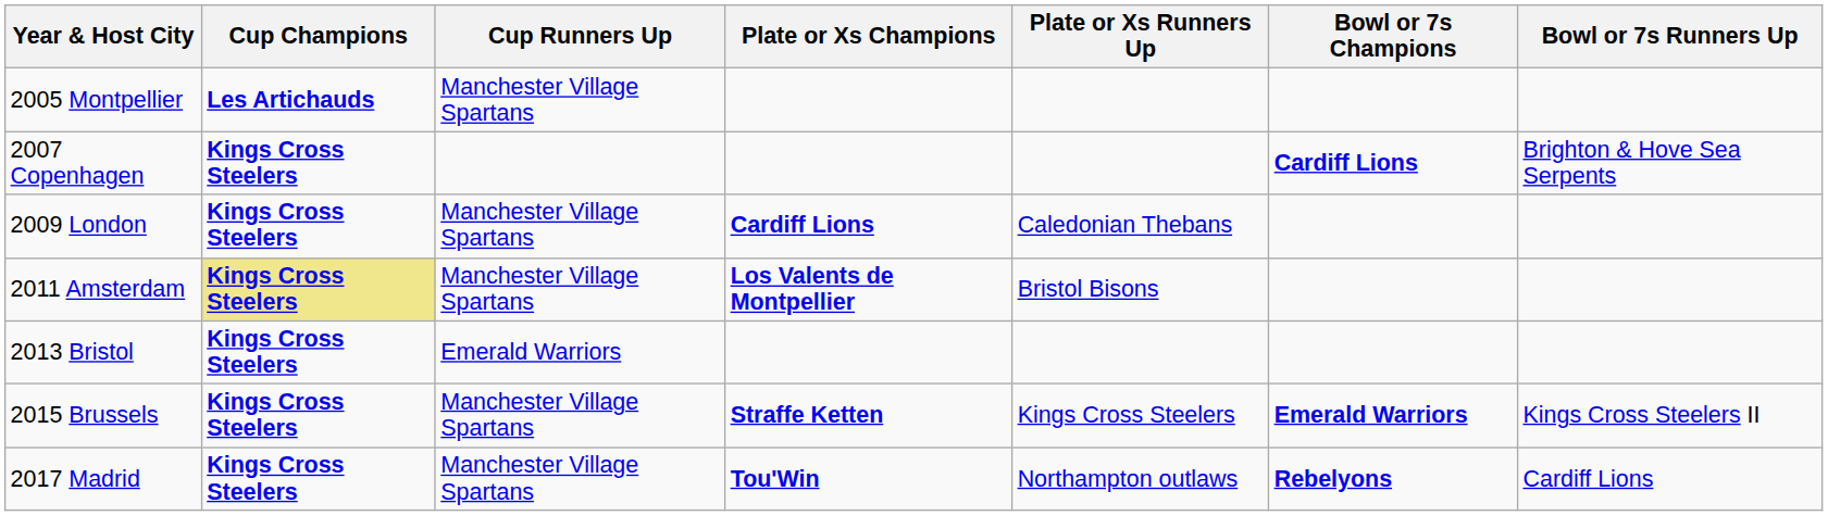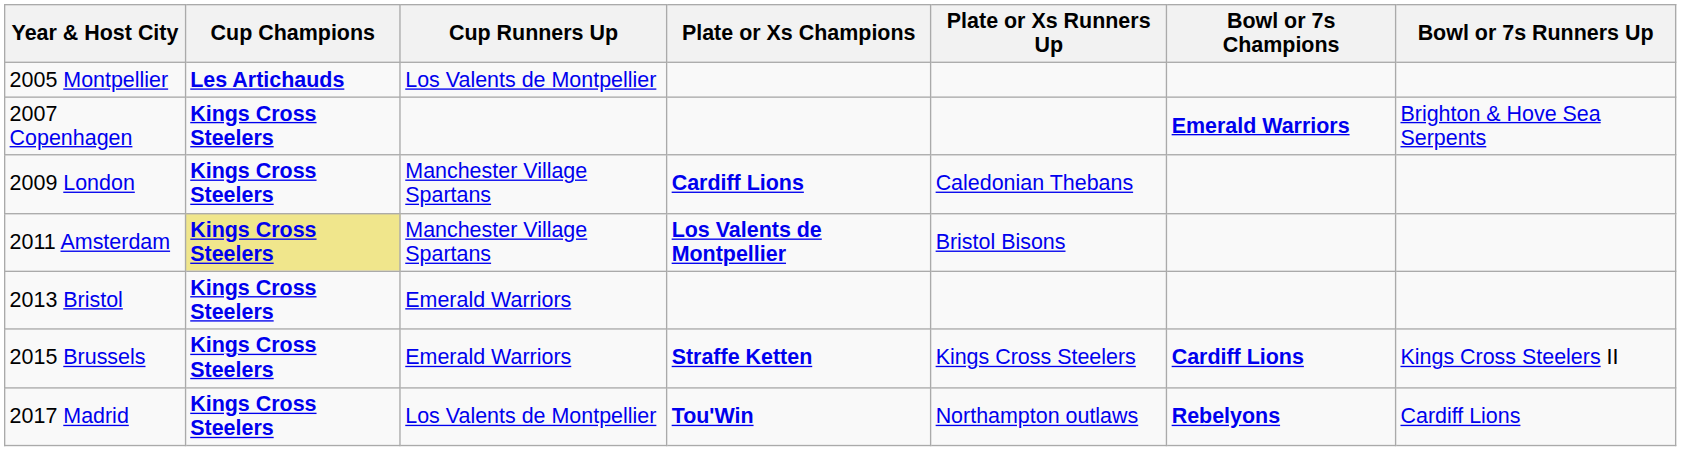 <table class="wikitable plainrowheaders sortable">
 <tr>
 <th style="width:%;">Year & Host City</th>
 <th style="width:%;">Cup Champions</th>
 <th style="width:%;">Cup Runners Up</th>
 <th style="width:%;">Plate or Xs Champions</th>
 <th style="width:%;">Plate or Xs Runners Up</th>
 <th style="width:%;">Bowl or 7s Champions</th>
 <th style="width:%;">Bowl or 7s Runners Up</th>
 </tr>
 <tr>
 <td>2005  <a href='#'>Montpellier</a></td>
 <td> <strong><a href='#'>Les Artichauds</a></strong></td>
-<td> <a href='#'>Manchester Village Spartans</a></td>
+<td> <a href='#'>Los Valents de Montpellier</a></td>
 <td></td>
 <td></td>
 <td></td>
 <td></td>
 </tr>
 <tr>
 <td>2007  <a href='#'>Copenhagen</a></td>
 <td> <strong><a href='#'>Kings Cross Steelers</a></strong></td>
 <td></td>
 <td></td>
 <td></td>
-<td> <strong><a href='#'>Cardiff Lions</a></strong></td>
+<td> <strong><a href='#'>Emerald Warriors</a></strong></td>
 <td> <a href='#'>Brighton & Hove Sea Serpents</a></td>
 </tr>
 <tr>
 <td>2009  <a href='#'>London</a></td>
 <td> <strong><a href='#'>Kings Cross Steelers</a></strong></td>
 <td> <a href='#'>Manchester Village Spartans</a></td>
 <td> <strong><a href='#'>Cardiff Lions</a></strong></td>
 <td> <a href='#'>Caledonian Thebans</a></td>
 <td></td>
 <td></td>
 </tr>
 <tr>
 <td>2011  <a href='#'>Amsterdam</a></td>
 <td style="background: khaki;"> <strong><a href='#'>Kings Cross Steelers</a></strong></td>
 <td> <a href='#'>Manchester Village Spartans</a></td>
 <td> <strong><a href='#'>Los Valents de Montpellier</a></strong></td>
 <td> <a href='#'>Bristol Bisons</a></td>
 <td></td>
 <td></td>
 </tr>
 <tr>
 <td>2013  <a href='#'>Bristol</a></td>
 <td> <strong><a href='#'>Kings Cross Steelers</a></strong></td>
 <td> <a href='#'>Emerald Warriors</a></td>
 <td></td>
 <td></td>
 <td></td>
 <td></td>
 </tr>
 <tr>
 <td>2015  <a href='#'>Brussels</a></td>
 <td> <strong><a href='#'>Kings Cross Steelers</a></strong></td>
-<td> <a href='#'>Manchester Village Spartans</a></td>
+<td> <a href='#'>Emerald Warriors</a></td>
 <td> <strong><a href='#'>Straffe Ketten</a></strong></td>
 <td> <a href='#'>Kings Cross Steelers</a></td>
-<td> <strong><a href='#'>Emerald Warriors</a></strong></td>
+<td> <strong><a href='#'>Cardiff Lions</a></strong></td>
 <td> <a href='#'>Kings Cross Steelers</a> II</td>
 </tr>
 <tr>
 <td>2017  <a href='#'>Madrid</a></td>
 <td> <strong><a href='#'>Kings Cross Steelers</a></strong></td>
-<td> <a href='#'>Manchester Village Spartans</a></td>
+<td> <a href='#'>Los Valents de Montpellier</a></td>
 <td> <strong><a href='#'>Tou'Win</a></strong></td>
 <td> <a href='#'>Northampton outlaws</a></td>
 <td> <strong><a href='#'>Rebelyons</a></strong></td>
 <td> <a href='#'>Cardiff Lions</a></td>
 </tr>
 </table>
